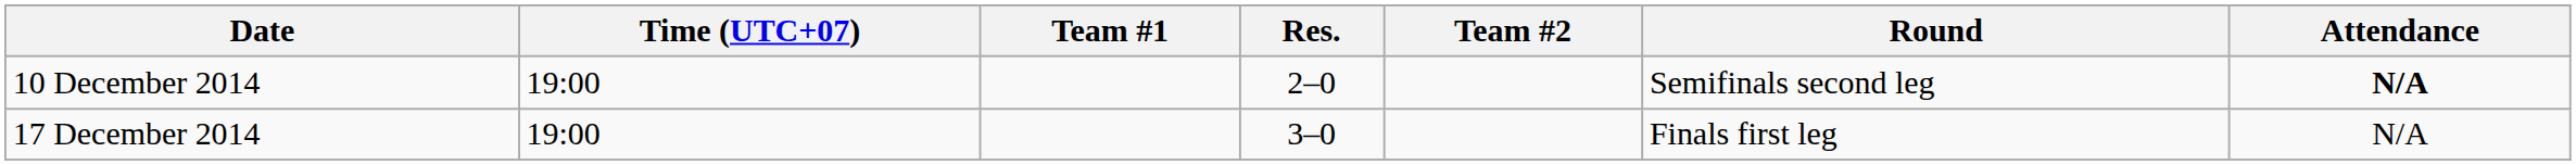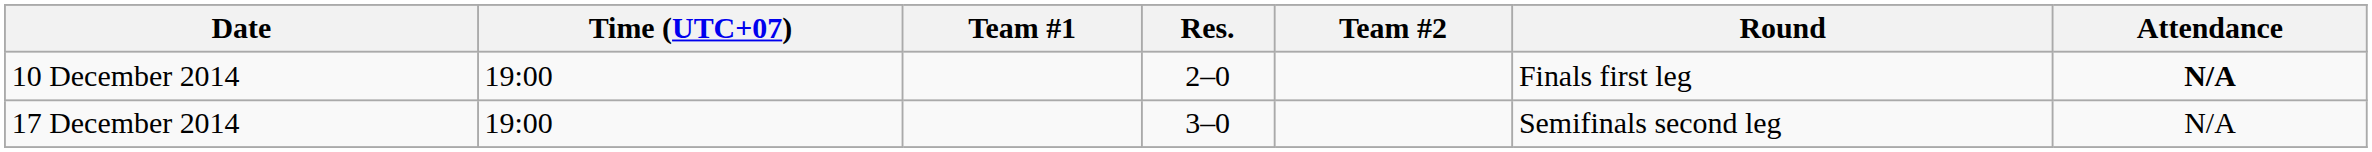 <table class="wikitable" style="text-align:left; width:100%;">
 <tr>
 <th>Date</th>
 <th>Time (<a href='#'>UTC+07</a>)</th>
 <th>Team #1</th>
 <th>Res.</th>
 <th>Team #2</th>
 <th>Round</th>
 <th>Attendance</th>
 </tr>
 <tr>
 <td>10 December 2014</td>
 <td>19:00</td>
 <td><strong></strong></td>
 <td style="text-align:center;">2–0</td>
 <td></td>
-<td>Semifinals second leg</td>
+<td>Finals first leg</td>
 <td style="text-align:center;"><strong>N/A</strong></td>
 </tr>
 <tr>
 <td>17 December 2014</td>
 <td>19:00</td>
 <td><strong></strong></td>
 <td style="text-align:center;">3–0</td>
 <td></td>
-<td>Finals first leg</td>
+<td>Semifinals second leg</td>
 <td style="text-align:center;">N/A</td>
 </tr>
 </table>
